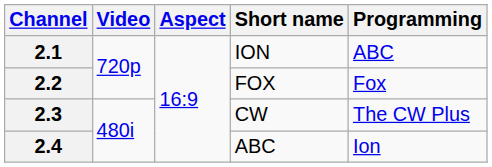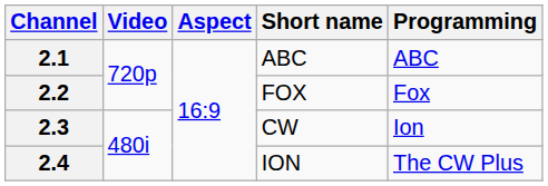 <table class="wikitable">
 <tr>
 <th><a href='#'>Channel</a></th>
 <th><a href='#'>Video</a></th>
 <th><a href='#'>Aspect</a></th>
 <th>Short name</th>
 <th>Programming</th>
 </tr>
 <tr>
 <th scope = "row">2.1</th>
 <td rowspan=2><a href='#'>720p</a></td>
 <td rowspan=4><a href='#'>16:9</a></td>
-<td>ION</td>
+<td>ABC</td>
 <td><a href='#'>ABC</a></td>
 </tr>
 <tr>
 <th scope = "row">2.2</th>
 <td>FOX</td>
 <td><a href='#'>Fox</a></td>
 </tr>
 <tr>
 <th scope = "row">2.3</th>
 <td rowspan=2><a href='#'>480i</a></td>
 <td>CW</td>
-<td><a href='#'>The CW Plus</a></td>
+<td><a href='#'>Ion</a></td>
 </tr>
 <tr>
 <th scope = "row">2.4</th>
-<td>ABC</td>
-<td><a href='#'>Ion</a></td>
+<td>ION</td>
+<td><a href='#'>The CW Plus</a></td>
 </tr>
 </table>
